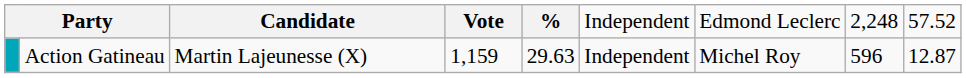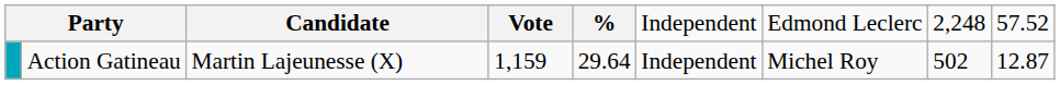 <table class="wikitable">
 <tr>
 <th bgcolor="#DDDDFF" width="100px" colspan="2">Party</th>
 <th bgcolor="#DDDDFF" width="200px">Candidate</th>
 <th bgcolor="#DDDDFF" width="50px">Vote</th>
 <th bgcolor="#DDDDFF" width="30px">%<br></th>
 <td>Independent</td>
 <td>Edmond Leclerc</td>
 <td>2,248</td>
 <td>57.52</td>
 </tr>
 <tr>
 <td bgcolor=#00a7ba> </td>
 <td>Action Gatineau</td>
 <td>Martin Lajeunesse (X)</td>
 <td>1,159</td>
-<td>29.63<br></td>
+<td>29.64<br></td>
 <td>Independent</td>
 <td>Michel Roy</td>
-<td>596</td>
+<td>502</td>
 <td>12.87</td>
 </tr>
 </table>
